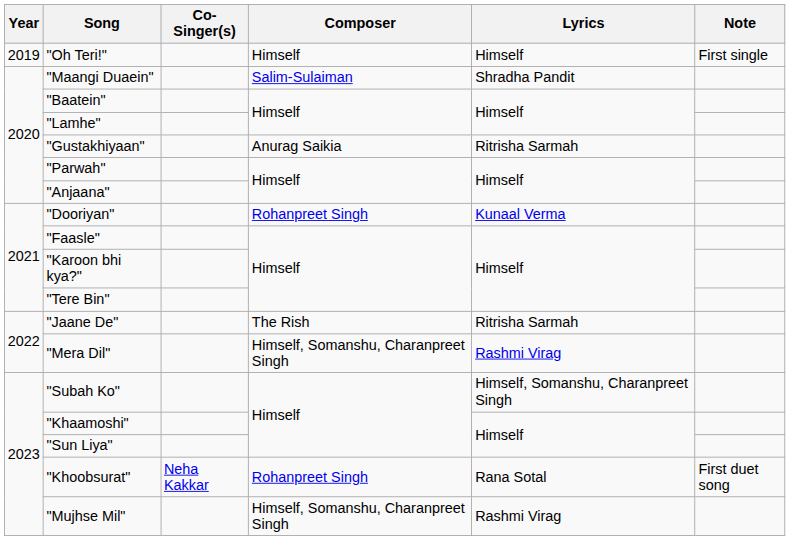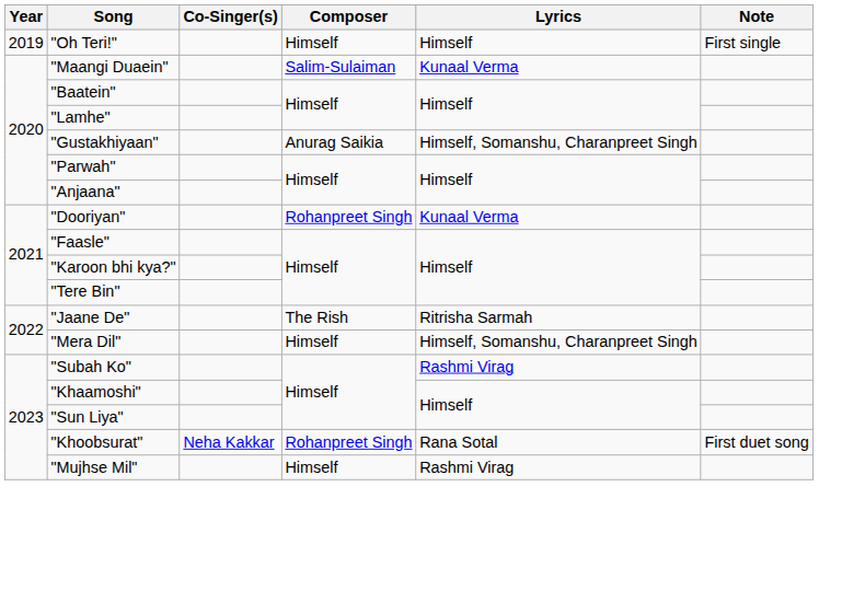 <table class="wikitable sortable">
 <tr style="background:#cccccf; text-align: center;">
 <th>Year</th>
 <th>Song</th>
 <th>Co-Singer(s)</th>
 <th>Composer</th>
 <th>Lyrics</th>
 <th>Note</th>
 </tr>
 <tr>
 <td>2019</td>
 <td>"Oh Teri!"</td>
 <td></td>
 <td>Himself</td>
 <td>Himself</td>
 <td>First single</td>
 </tr>
 <tr>
 <td rowspan = "6">2020</td>
 <td>"Maangi Duaein"</td>
 <td></td>
 <td><a href='#'>Salim-Sulaiman</a></td>
-<td>Shradha Pandit</td>
+<td><a href='#'>Kunaal Verma</a></td>
 <td></td>
 </tr>
 <tr>
 <td>"Baatein"</td>
 <td></td>
 <td rowspan = "2">Himself</td>
 <td rowspan = "2">Himself</td>
 <td></td>
 </tr>
 <tr>
 <td>"Lamhe"</td>
 <td></td>
 <td></td>
 </tr>
 <tr>
 <td>"Gustakhiyaan"</td>
 <td></td>
 <td>Anurag Saikia</td>
-<td>Ritrisha Sarmah</td>
+<td>Himself, Somanshu, Charanpreet Singh</td>
 <td></td>
 </tr>
 <tr>
 <td>"Parwah"</td>
 <td></td>
 <td rowspan = "2">Himself</td>
 <td rowspan = "2">Himself</td>
 <td></td>
 </tr>
 <tr>
 <td>"Anjaana"</td>
 <td></td>
 <td></td>
 </tr>
 <tr>
 <td rowspan = "4">2021</td>
 <td>"Dooriyan"</td>
 <td></td>
 <td><a href='#'>Rohanpreet Singh</a></td>
 <td><a href='#'>Kunaal Verma</a></td>
 <td></td>
 </tr>
 <tr>
 <td>"Faasle"</td>
 <td></td>
 <td rowspan = "3">Himself</td>
 <td rowspan = "3">Himself</td>
 <td></td>
 </tr>
 <tr>
 <td>"Karoon bhi kya?"</td>
 <td></td>
 <td></td>
 </tr>
 <tr>
 <td>"Tere Bin"</td>
 <td></td>
 <td></td>
 </tr>
 <tr>
 <td rowspan = "2">2022</td>
 <td>"Jaane De"</td>
 <td></td>
 <td>The Rish</td>
 <td>Ritrisha Sarmah</td>
 <td></td>
 </tr>
 <tr>
 <td>"Mera Dil"</td>
 <td></td>
+<td>Himself</td>
 <td>Himself, Somanshu, Charanpreet Singh</td>
-<td><a href='#'>Rashmi Virag</a></td>
 <td></td>
 </tr>
 <tr>
 <td rowspan = "5">2023</td>
 <td>"Subah Ko"</td>
 <td></td>
 <td rowspan = "3">Himself</td>
-<td>Himself, Somanshu, Charanpreet Singh</td>
+<td><a href='#'>Rashmi Virag</a></td>
 <td></td>
 </tr>
 <tr>
 <td>"Khaamoshi"</td>
 <td></td>
 <td rowspan = "2">Himself</td>
 <td></td>
 </tr>
 <tr>
 <td>"Sun Liya"</td>
 <td></td>
 <td></td>
 </tr>
 <tr>
 <td>"Khoobsurat"</td>
 <td><a href='#'>Neha Kakkar</a></td>
 <td><a href='#'>Rohanpreet Singh</a></td>
 <td>Rana Sotal</td>
 <td>First duet song</td>
 </tr>
 <tr>
 <td>"Mujhse Mil"</td>
 <td></td>
-<td>Himself, Somanshu, Charanpreet Singh</td>
+<td>Himself</td>
 <td>Rashmi Virag</td>
 <td></td>
 </tr>
 </table>
